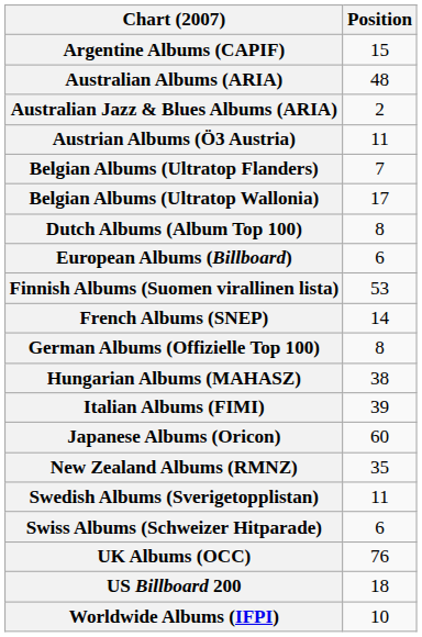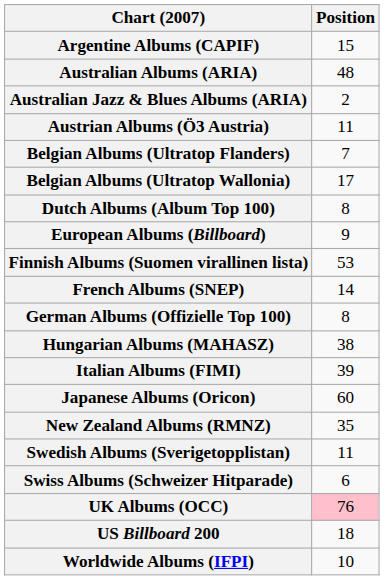 <table class="wikitable sortable plainrowheaders" style="text-align:center">
 <tr>
 <th scope="col">Chart (2007)</th>
 <th scope="col">Position</th>
 </tr>
 <tr>
 <th scope="row">Argentine Albums (CAPIF)</th>
 <td>15</td>
 </tr>
 <tr>
 <th scope="row">Australian Albums (ARIA)</th>
 <td>48</td>
 </tr>
 <tr>
 <th scope="row">Australian Jazz & Blues Albums (ARIA)</th>
 <td>2</td>
 </tr>
 <tr>
 <th scope="row">Austrian Albums (Ö3 Austria)</th>
 <td>11</td>
 </tr>
 <tr>
 <th scope="row">Belgian Albums (Ultratop Flanders)</th>
 <td>7</td>
 </tr>
 <tr>
 <th scope="row">Belgian Albums (Ultratop Wallonia)</th>
 <td>17</td>
 </tr>
 <tr>
 <th scope="row">Dutch Albums (Album Top 100)</th>
 <td>8</td>
 </tr>
 <tr>
 <th scope="row">European Albums (<em>Billboard</em>)</th>
-<td>6</td>
+<td>9</td>
 </tr>
 <tr>
 <th scope="row">Finnish Albums (Suomen virallinen lista)</th>
 <td>53</td>
 </tr>
 <tr>
 <th scope="row">French Albums (SNEP)</th>
 <td>14</td>
 </tr>
 <tr>
 <th scope="row">German Albums (Offizielle Top 100)</th>
 <td>8</td>
 </tr>
 <tr>
 <th scope="row">Hungarian Albums (MAHASZ)</th>
 <td>38</td>
 </tr>
 <tr>
 <th scope="row">Italian Albums (FIMI)</th>
 <td>39</td>
 </tr>
 <tr>
 <th scope="row">Japanese Albums (Oricon)</th>
 <td>60</td>
 </tr>
 <tr>
 <th scope="row">New Zealand Albums (RMNZ)</th>
 <td>35</td>
 </tr>
 <tr>
 <th scope="row">Swedish Albums (Sverigetopplistan)</th>
 <td>11</td>
 </tr>
 <tr>
 <th scope="row">Swiss Albums (Schweizer Hitparade)</th>
 <td>6</td>
 </tr>
 <tr>
 <th scope="row">UK Albums (OCC)</th>
-<td>76</td>
+<td style="background: pink;">76</td>
 </tr>
 <tr>
 <th scope="row">US <em>Billboard</em> 200</th>
 <td>18</td>
 </tr>
 <tr>
 <th scope="row">Worldwide Albums (<a href='#'>IFPI</a>)</th>
 <td>10</td>
 </tr>
 </table>
